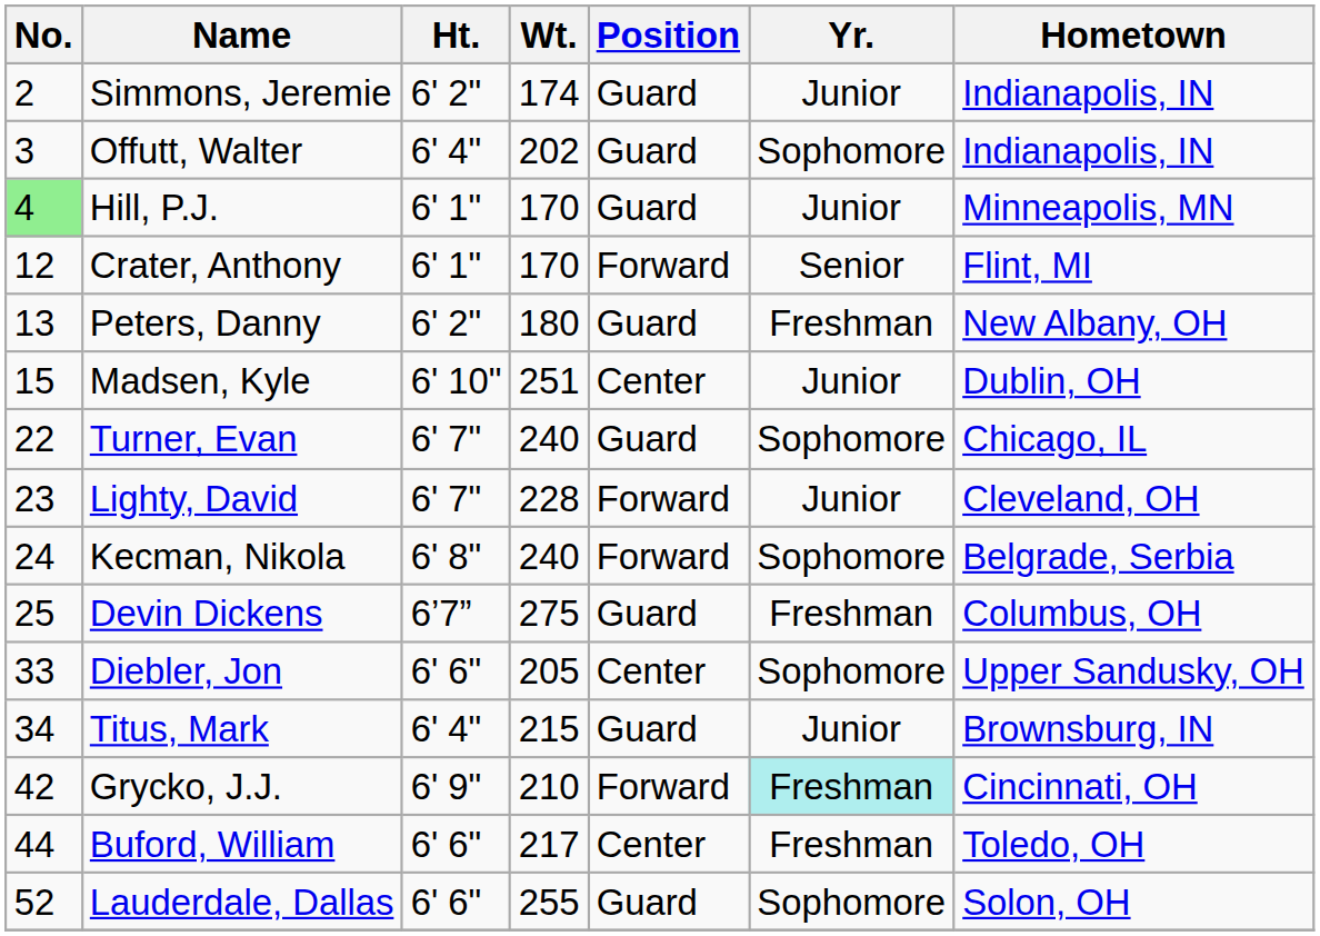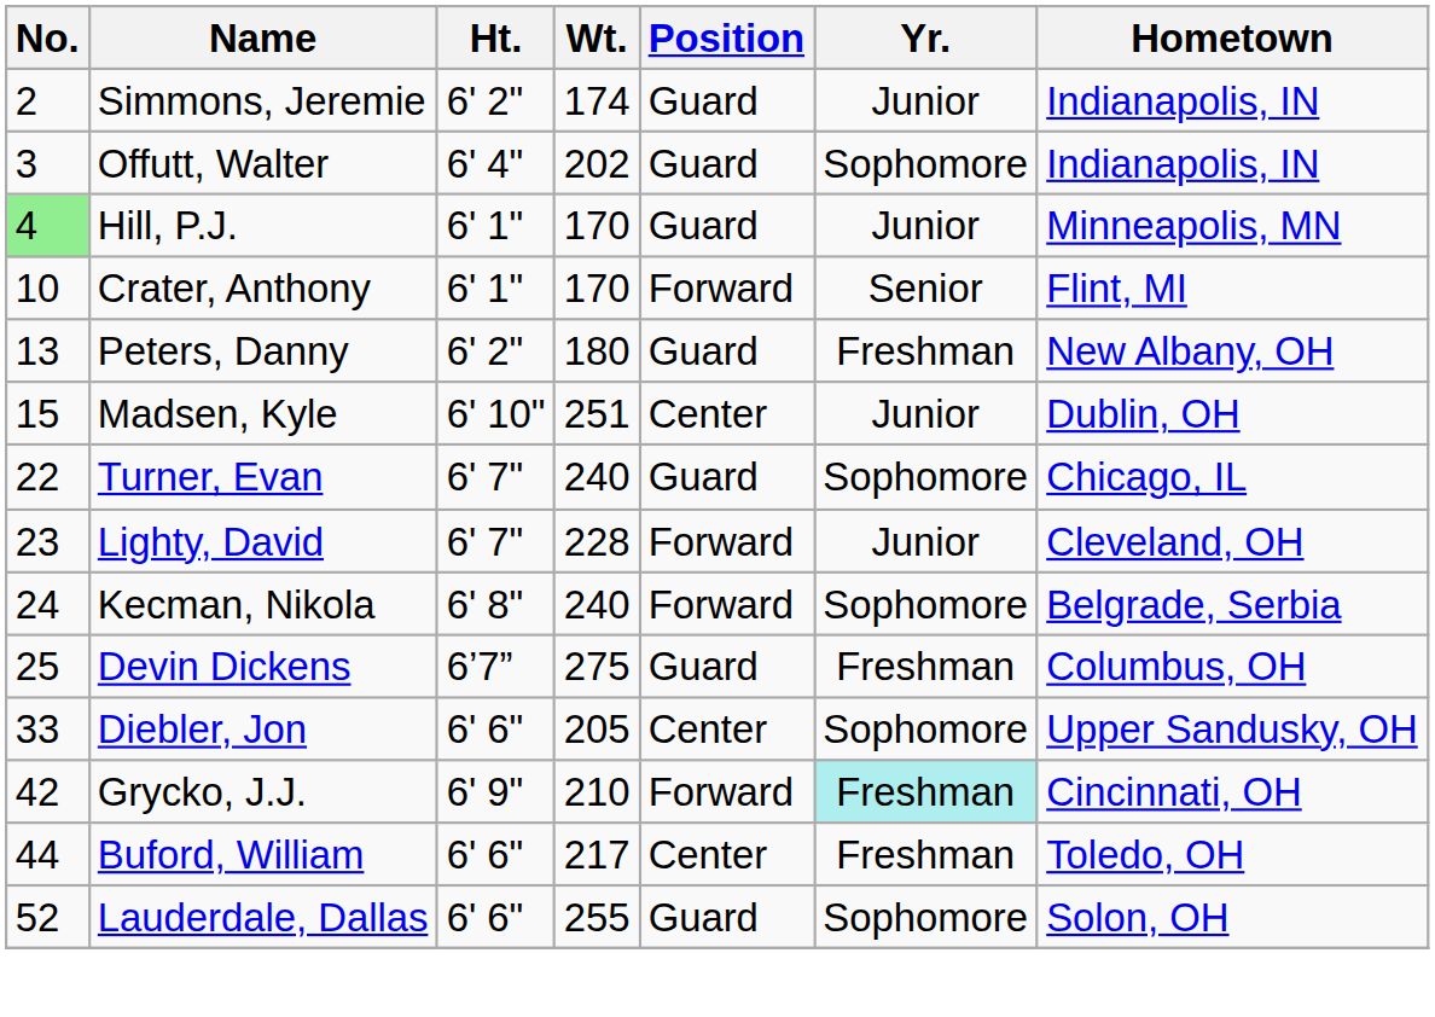 <table class="wikitable sortable" style="font-size:95%;">
 <tr>
 <th>No.</th>
 <th>Name</th>
 <th>Ht.</th>
 <th>Wt.</th>
 <th><a href='#'>Position</a></th>
 <th>Yr.</th>
 <th>Hometown</th>
 </tr>
 <tr>
 <td>2</td>
 <td style="text-align:left">Simmons, Jeremie</td>
 <td style="text-align:left">6' 2"</td>
 <td>174</td>
 <td>Guard</td>
 <td style="text-align:center">Junior</td>
 <td style="text-align:left"><a href='#'>Indianapolis, IN</a></td>
 </tr>
 <tr>
 <td>3</td>
 <td style="text-align:left">Offutt, Walter</td>
 <td style="text-align:left">6' 4"</td>
 <td>202</td>
 <td>Guard</td>
 <td style="text-align:center">Sophomore</td>
 <td style="text-align:left"><a href='#'>Indianapolis, IN</a></td>
 </tr>
 <tr>
 <td style="background: lightgreen;">4</td>
 <td style="text-align:left">Hill, P.J.</td>
 <td style="text-align:left">6' 1"</td>
 <td>170</td>
 <td>Guard</td>
 <td style="text-align:center">Junior</td>
 <td style="text-align:left"><a href='#'>Minneapolis, MN</a></td>
 </tr>
 <tr>
-<td>12</td>
+<td>10</td>
 <td style="text-align:left">Crater, Anthony</td>
 <td style="text-align:left">6' 1"</td>
 <td>170</td>
 <td>Forward</td>
 <td style="text-align:center">Senior</td>
 <td style="text-align:left"><a href='#'>Flint, MI</a></td>
 </tr>
 <tr>
 <td>13</td>
 <td style="text-align:left">Peters, Danny</td>
 <td style="text-align:left">6' 2"</td>
 <td>180</td>
 <td>Guard</td>
 <td style="text-align:center">Freshman</td>
 <td style="text-align:left"><a href='#'>New Albany, OH</a></td>
 </tr>
 <tr>
 <td>15</td>
 <td style="text-align:left">Madsen, Kyle</td>
 <td style="text-align:left">6' 10"</td>
 <td>251</td>
 <td>Center</td>
 <td style="text-align:center">Junior</td>
 <td style="text-align:left"><a href='#'>Dublin, OH</a></td>
 </tr>
 <tr>
 <td>22</td>
 <td style="text-align:left"><a href='#'>Turner, Evan</a></td>
 <td style="text-align:left">6' 7"</td>
 <td>240</td>
 <td>Guard</td>
 <td style="text-align:center">Sophomore</td>
 <td style="text-align:left"><a href='#'>Chicago, IL</a></td>
 </tr>
 <tr>
 <td>23</td>
 <td style="text-align:left"><a href='#'>Lighty, David</a></td>
 <td style="text-align:left">6' 7"</td>
 <td>228</td>
 <td>Forward</td>
 <td style="text-align:center">Junior</td>
 <td style="text-align:left"><a href='#'>Cleveland, OH</a></td>
 </tr>
 <tr>
 <td>24</td>
 <td style="text-align:left">Kecman, Nikola</td>
 <td style="text-align:left">6' 8"</td>
 <td>240</td>
 <td>Forward</td>
 <td style="text-align:center">Sophomore</td>
 <td style="text-align:left"><a href='#'>Belgrade, Serbia</a></td>
 </tr>
 <tr>
 <td>25</td>
 <td style="text-align:left"><a href='#'>Devin Dickens</a></td>
 <td style="text-align:left">6’7”</td>
 <td>275</td>
 <td>Guard</td>
 <td style="text-align:center">Freshman</td>
 <td style="text-align:left"><a href='#'>Columbus, OH</a></td>
 </tr>
 <tr>
 <td>33</td>
 <td style="text-align:left"><a href='#'>Diebler, Jon</a></td>
 <td style="text-align:left">6' 6"</td>
 <td>205</td>
 <td>Center</td>
 <td style="text-align:center">Sophomore</td>
 <td style="text-align:left"><a href='#'>Upper Sandusky, OH</a></td>
 </tr>
 <tr>
-<td>34</td>
-<td style="text-align:left"><a href='#'>Titus, Mark</a></td>
-<td style="text-align:left">6' 4"</td>
-<td>215</td>
-<td>Guard</td>
-<td style="text-align:center">Junior</td>
-<td style="text-align:left"><a href='#'>Brownsburg, IN</a></td>
-</tr>
-<tr>
 <td>42</td>
 <td style="text-align:left">Grycko, J.J.</td>
 <td style="text-align:left">6' 9"</td>
 <td>210</td>
 <td>Forward</td>
 <td style="background: paleturquoise; text-align:center">Freshman</td>
 <td style="text-align:left"><a href='#'>Cincinnati, OH</a></td>
 </tr>
 <tr>
 <td>44</td>
 <td style="text-align:left"><a href='#'>Buford, William</a></td>
 <td style="text-align:left">6' 6"</td>
 <td>217</td>
 <td>Center</td>
 <td style="text-align:center">Freshman</td>
 <td style="text-align:left"><a href='#'>Toledo, OH</a></td>
 </tr>
 <tr>
 <td>52</td>
 <td style="text-align:left"><a href='#'>Lauderdale, Dallas</a></td>
 <td style="text-align:left">6' 6"</td>
 <td>255</td>
 <td>Guard</td>
 <td style="text-align:center">Sophomore</td>
 <td style="text-align:left"><a href='#'>Solon, OH</a></td>
 </tr>
 <tr>
 </tr>
 </table>
